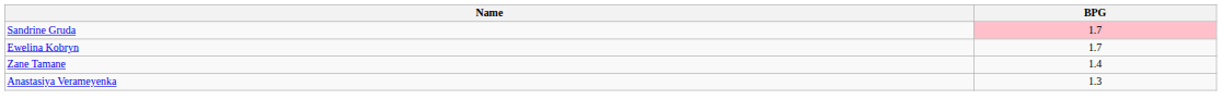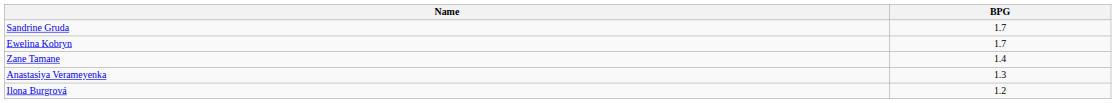 <table class=wikitable width="90%">
 <tr>
 <th width="80%">Name</th>
 <th width="20%">BPG</th>
 </tr>
 <tr>
 <td> <a href='#'>Sandrine Gruda</a></td>
-<td align=center style="background: pink;">1.7</td>
+<td align=center>1.7</td>
 </tr>
 <tr>
 <td> <a href='#'>Ewelina Kobryn</a></td>
 <td align=center>1.7</td>
 </tr>
 <tr>
 <td> <a href='#'>Zane Tamane</a></td>
 <td align=center>1.4</td>
 </tr>
 <tr>
 <td> <a href='#'>Anastasiya Verameyenka</a></td>
 <td align=center>1.3</td>
 </tr>
+<tr>
+<td> <a href='#'>Ilona Burgrová</a></td>
+<td align=center>1.2</td>
+</tr>
 </table>
